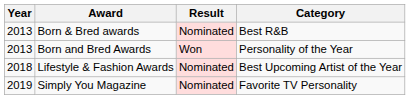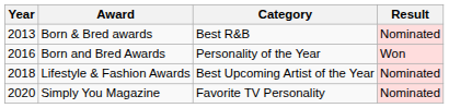 <table class="wikitable" border="1">
 <tr>
 <th>Year</th>
 <th>Award</th>
+<th>Category</th>
 <th>Result</th>
-<th>Category</th>
 </tr>
 <tr>
 <td rowspan=1>2013</td>
 <td>Born & Bred awards</td>
+<td>Best R&B</td>
 <td style="background: #ffdddd">Nominated</td>
-<td>Best R&B</td>
 </tr>
 <tr>
-<td rowspan=1>2013</td>
+<td rowspan=1>2016</td>
 <td>Born and Bred Awards</td>
+<td>Personality of the Year</td>
 <td style="background: #ffdddd">Won</td>
-<td>Personality of the Year</td>
 </tr>
 <tr>
 <td rowspan=1>2018</td>
 <td>Lifestyle & Fashion Awards</td>
+<td>Best Upcoming Artist of the Year</td>
 <td style="background: #ffdddd">Nominated</td>
-<td>Best Upcoming Artist of the Year</td>
 </tr>
 <tr>
-<td rowspan=1>2019</td>
+<td rowspan=1>2020</td>
 <td>Simply You Magazine</td>
+<td>Favorite TV Personality</td>
 <td style="background: #ffdddd">Nominated</td>
-<td>Favorite TV Personality</td>
 </tr>
 </table>
